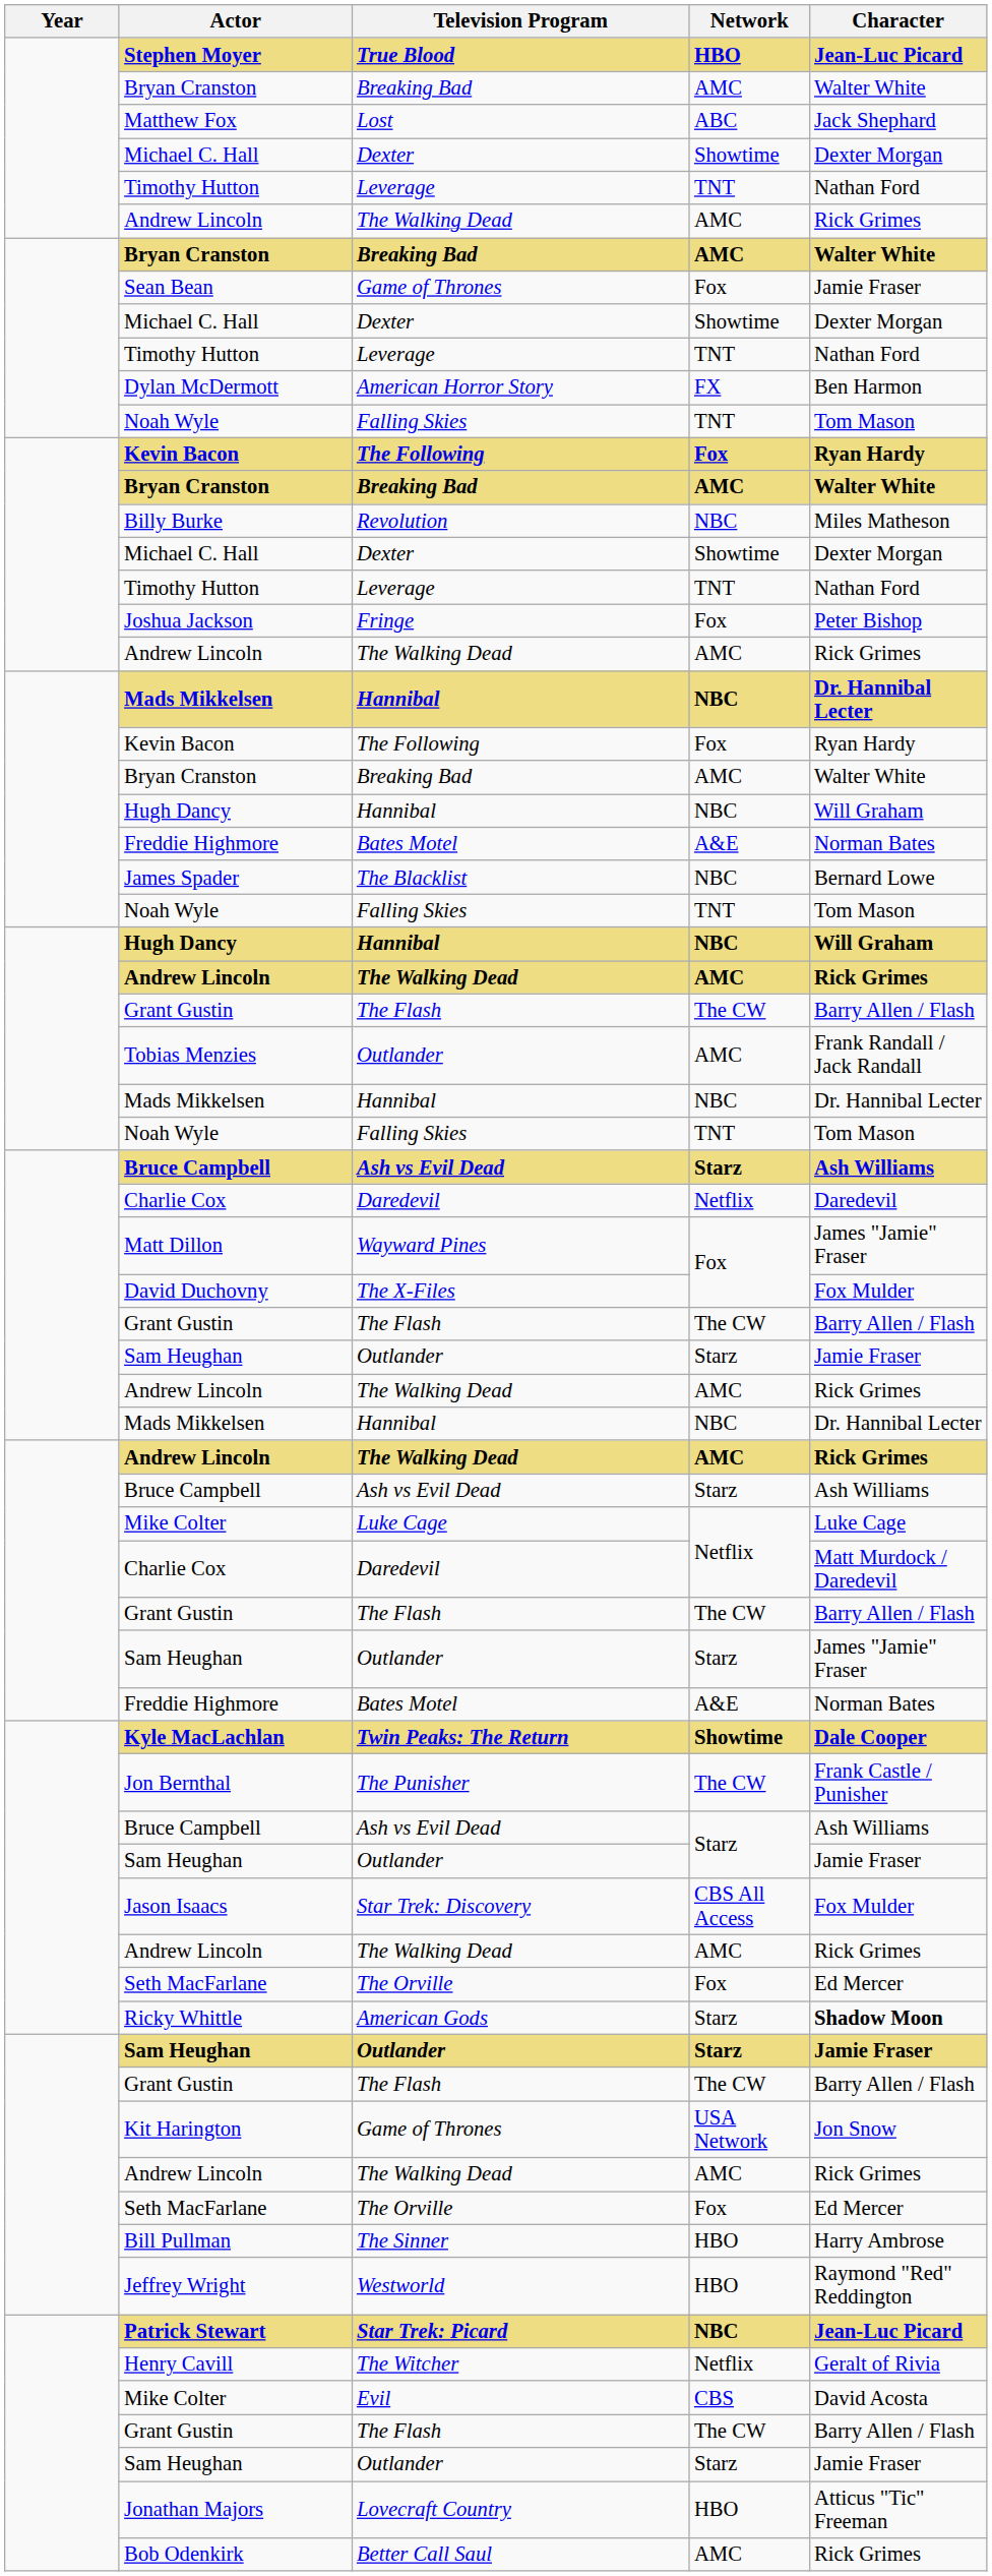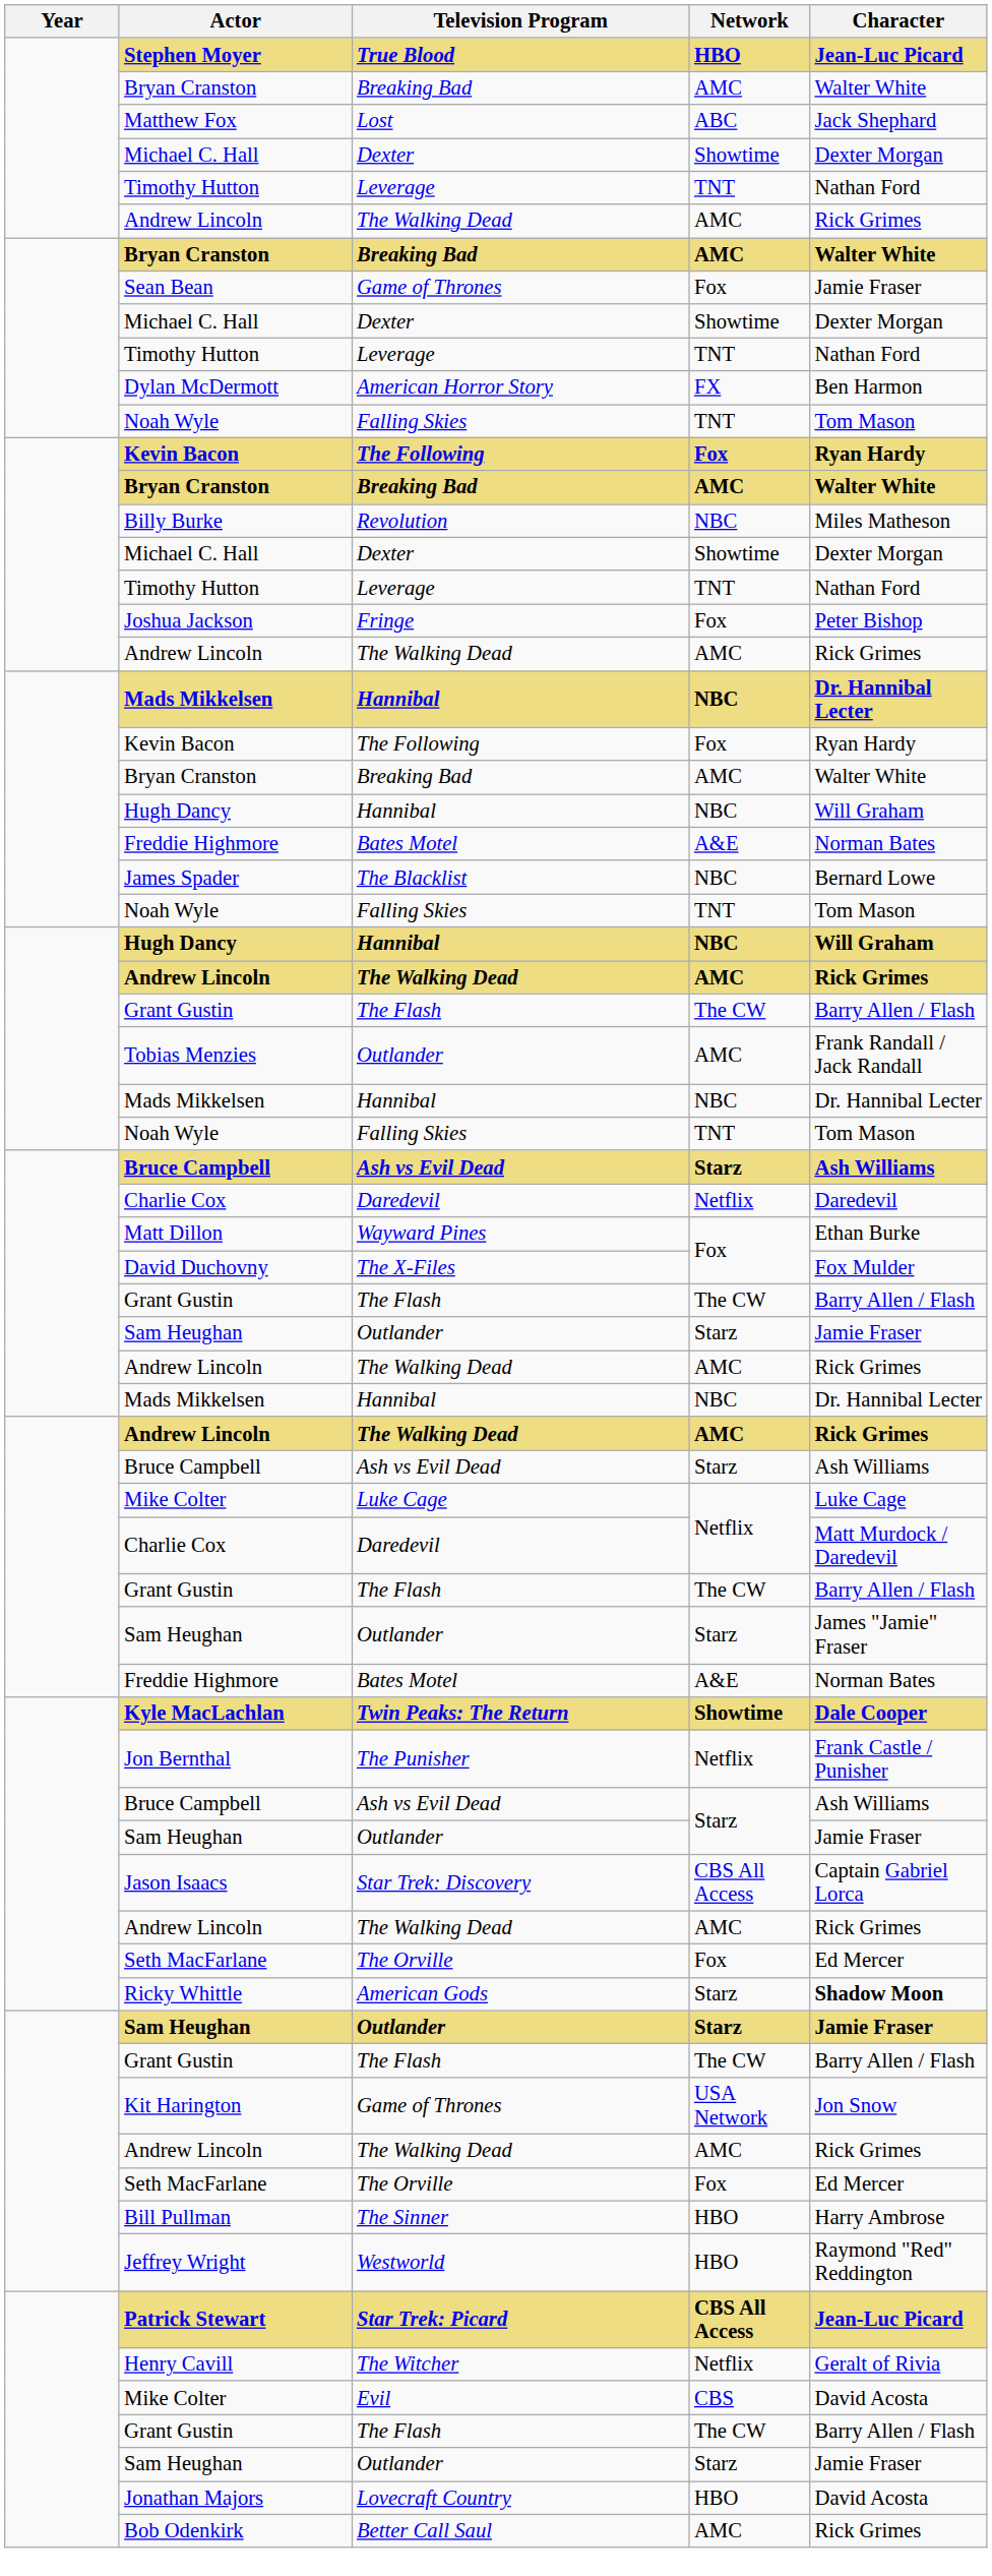 <table class="wikitable" width="750px" border="1" cellpadding="5" cellspacing="0" align="centre">
 <tr>
 <th width="80px">Year</th>
 <th width="170px">Actor</th>
 <th width="250px">Television Program</th>
 <th>Network</th>
 <th>Character</th>
 </tr>
 <tr>
 <td rowspan=6></td>
 <td style="background:#EEDD82"><strong><a href='#'>Stephen Moyer</a></strong></td>
 <td style="background:#EEDD82"><strong><em><a href='#'>True Blood</a></em></strong></td>
 <td style="background:#EEDD82"><strong><a href='#'>HBO</a></strong></td>
 <td style="background:#EEDD82"><strong><a href='#'>Jean-Luc Picard</a></strong></td>
 </tr>
 <tr>
 <td><a href='#'>Bryan Cranston</a></td>
 <td><em><a href='#'>Breaking Bad</a></em></td>
 <td><a href='#'>AMC</a></td>
 <td><a href='#'>Walter White</a></td>
 </tr>
 <tr>
 <td><a href='#'>Matthew Fox</a></td>
 <td><em><a href='#'>Lost</a></em></td>
 <td><a href='#'>ABC</a></td>
 <td><a href='#'>Jack Shephard</a></td>
 </tr>
 <tr>
 <td><a href='#'>Michael C. Hall</a></td>
 <td><em><a href='#'>Dexter</a></em></td>
 <td><a href='#'>Showtime</a></td>
 <td><a href='#'>Dexter Morgan</a></td>
 </tr>
 <tr>
 <td><a href='#'>Timothy Hutton</a></td>
 <td><em><a href='#'>Leverage</a></em></td>
 <td><a href='#'>TNT</a></td>
 <td>Nathan Ford</td>
 </tr>
 <tr>
 <td><a href='#'>Andrew Lincoln</a></td>
 <td><em><a href='#'>The Walking Dead</a></em></td>
 <td>AMC</td>
 <td><a href='#'>Rick Grimes</a></td>
 </tr>
 <tr>
 <td rowspan=6></td>
 <td style="background:#EEDD82"><strong>Bryan Cranston</strong></td>
 <td style="background:#EEDD82"><strong><em>Breaking Bad</em></strong></td>
 <td style="background:#EEDD82"><strong>AMC</strong></td>
 <td style="background:#EEDD82"><strong>Walter White</strong></td>
 </tr>
 <tr>
 <td><a href='#'>Sean Bean</a></td>
 <td><em><a href='#'>Game of Thrones</a></em></td>
 <td>Fox</td>
 <td>Jamie Fraser</td>
 </tr>
 <tr>
 <td>Michael C. Hall</td>
 <td><em>Dexter</em></td>
 <td>Showtime</td>
 <td>Dexter Morgan</td>
 </tr>
 <tr>
 <td>Timothy Hutton</td>
 <td><em>Leverage</em></td>
 <td>TNT</td>
 <td>Nathan Ford</td>
 </tr>
 <tr>
 <td><a href='#'>Dylan McDermott</a></td>
 <td><em><a href='#'>American Horror Story</a></em></td>
 <td><a href='#'>FX</a></td>
 <td>Ben Harmon</td>
 </tr>
 <tr>
 <td><a href='#'>Noah Wyle</a></td>
 <td><em><a href='#'>Falling Skies</a></em></td>
 <td>TNT</td>
 <td><a href='#'>Tom Mason</a></td>
 </tr>
 <tr>
 <td rowspan=7></td>
 <td style="background:#EEDD82"><strong><a href='#'>Kevin Bacon</a></strong></td>
 <td style="background:#EEDD82"><strong><em><a href='#'>The Following</a></em></strong></td>
 <td style="background:#EEDD82"><strong><a href='#'>Fox</a></strong></td>
 <td style="background:#EEDD82"><strong>Ryan Hardy</strong></td>
 </tr>
 <tr>
 <td style="background:#EEDD82"><strong>Bryan Cranston</strong></td>
 <td style="background:#EEDD82"><strong><em>Breaking Bad</em></strong></td>
 <td style="background:#EEDD82"><strong>AMC</strong></td>
 <td style="background:#EEDD82"><strong>Walter White</strong></td>
 </tr>
 <tr>
 <td><a href='#'>Billy Burke</a></td>
 <td><em><a href='#'>Revolution</a></em></td>
 <td><a href='#'>NBC</a></td>
 <td>Miles Matheson</td>
 </tr>
 <tr>
 <td>Michael C. Hall</td>
 <td><em>Dexter</em></td>
 <td>Showtime</td>
 <td>Dexter Morgan</td>
 </tr>
 <tr>
 <td>Timothy Hutton</td>
 <td><em>Leverage</em></td>
 <td>TNT</td>
 <td>Nathan Ford</td>
 </tr>
 <tr>
 <td><a href='#'>Joshua Jackson</a></td>
 <td><em><a href='#'>Fringe</a></em></td>
 <td>Fox</td>
 <td><a href='#'>Peter Bishop</a></td>
 </tr>
 <tr>
 <td>Andrew Lincoln</td>
 <td><em>The Walking Dead</em></td>
 <td>AMC</td>
 <td>Rick Grimes</td>
 </tr>
 <tr>
 <td rowspan=7></td>
 <td style="background:#EEDD82"><strong><a href='#'>Mads Mikkelsen</a></strong></td>
 <td style="background:#EEDD82"><strong><em><a href='#'>Hannibal</a></em></strong></td>
 <td style="background:#EEDD82"><strong>NBC</strong></td>
 <td style="background:#EEDD82"><strong><a href='#'>Dr. Hannibal Lecter</a></strong></td>
 </tr>
 <tr>
 <td>Kevin Bacon</td>
 <td><em>The Following</em></td>
 <td>Fox</td>
 <td>Ryan Hardy</td>
 </tr>
 <tr>
 <td>Bryan Cranston</td>
 <td><em>Breaking Bad</em></td>
 <td>AMC</td>
 <td>Walter White</td>
 </tr>
 <tr>
 <td><a href='#'>Hugh Dancy</a></td>
 <td><em>Hannibal</em></td>
 <td>NBC</td>
 <td><a href='#'>Will Graham</a></td>
 </tr>
 <tr>
 <td><a href='#'>Freddie Highmore</a></td>
 <td><em><a href='#'>Bates Motel</a></em></td>
 <td><a href='#'>A&E</a></td>
 <td><a href='#'>Norman Bates</a></td>
 </tr>
 <tr>
 <td><a href='#'>James Spader</a></td>
 <td><em><a href='#'>The Blacklist</a></em></td>
 <td>NBC</td>
 <td>Bernard Lowe</td>
 </tr>
 <tr>
 <td>Noah Wyle</td>
 <td><em>Falling Skies</em></td>
 <td>TNT</td>
 <td>Tom Mason</td>
 </tr>
 <tr>
 <td rowspan=6></td>
 <td style="background:#EEDD82"><strong>Hugh Dancy</strong></td>
 <td style="background:#EEDD82"><strong><em>Hannibal</em></strong></td>
 <td style="background:#EEDD82"><strong>NBC</strong></td>
 <td style="background:#EEDD82"><strong>Will Graham</strong></td>
 </tr>
 <tr>
 <td style="background:#EEDD82"><strong>Andrew Lincoln</strong></td>
 <td style="background:#EEDD82"><strong><em>The Walking Dead</em></strong></td>
 <td style="background:#EEDD82"><strong>AMC</strong></td>
 <td style="background:#EEDD82"><strong>Rick Grimes</strong></td>
 </tr>
 <tr>
 <td><a href='#'>Grant Gustin</a></td>
 <td><em><a href='#'>The Flash</a></em></td>
 <td><a href='#'>The CW</a></td>
 <td><a href='#'>Barry Allen / Flash</a></td>
 </tr>
 <tr>
 <td><a href='#'>Tobias Menzies</a></td>
 <td><em><a href='#'>Outlander</a></em></td>
 <td>AMC</td>
 <td>Frank Randall / Jack Randall</td>
 </tr>
 <tr>
 <td>Mads Mikkelsen</td>
 <td><em>Hannibal</em></td>
 <td>NBC</td>
 <td>Dr. Hannibal Lecter</td>
 </tr>
 <tr>
 <td>Noah Wyle</td>
 <td><em>Falling Skies</em></td>
 <td>TNT</td>
 <td>Tom Mason</td>
 </tr>
 <tr>
 <td rowspan=8></td>
 <td style="background:#EEDD82"><strong><a href='#'>Bruce Campbell</a></strong></td>
 <td style="background:#EEDD82"><strong><em><a href='#'>Ash vs Evil Dead</a></em></strong></td>
 <td style="background:#EEDD82"><strong>Starz</strong></td>
 <td style="background:#EEDD82"><strong><a href='#'>Ash Williams</a></strong></td>
 </tr>
 <tr>
 <td><a href='#'>Charlie Cox</a></td>
 <td><em><a href='#'>Daredevil</a></em></td>
 <td><a href='#'>Netflix</a></td>
 <td><a href='#'>Daredevil</a></td>
 </tr>
 <tr>
 <td><a href='#'>Matt Dillon</a></td>
 <td><em><a href='#'>Wayward Pines</a></em></td>
 <td rowspan="2">Fox</td>
-<td>James "Jamie" Fraser</td>
+<td>Ethan Burke</td>
 </tr>
 <tr>
 <td><a href='#'>David Duchovny</a></td>
 <td><em><a href='#'>The X-Files</a></em></td>
 <td><a href='#'>Fox Mulder</a></td>
 </tr>
 <tr>
 <td>Grant Gustin</td>
 <td><em>The Flash</em></td>
 <td>The CW</td>
 <td><a href='#'>Barry Allen / Flash</a></td>
 </tr>
 <tr>
 <td><a href='#'>Sam Heughan</a></td>
 <td><em>Outlander</em></td>
 <td>Starz</td>
 <td><a href='#'>Jamie Fraser</a></td>
 </tr>
 <tr>
 <td>Andrew Lincoln</td>
 <td><em>The Walking Dead</em></td>
 <td>AMC</td>
 <td>Rick Grimes</td>
 </tr>
 <tr>
 <td>Mads Mikkelsen</td>
 <td><em>Hannibal</em></td>
 <td>NBC</td>
 <td>Dr. Hannibal Lecter</td>
 </tr>
 <tr>
 <td rowspan=7></td>
 <td style="background:#EEDD82"><strong>Andrew Lincoln</strong></td>
 <td style="background:#EEDD82"><strong><em>The Walking Dead</em></strong></td>
 <td style="background:#EEDD82"><strong>AMC</strong></td>
 <td style="background:#EEDD82"><strong>Rick Grimes</strong></td>
 </tr>
 <tr>
 <td>Bruce Campbell</td>
 <td><em>Ash vs Evil Dead</em></td>
 <td>Starz</td>
 <td>Ash Williams</td>
 </tr>
 <tr>
 <td><a href='#'>Mike Colter</a></td>
 <td><em><a href='#'>Luke Cage</a></em></td>
 <td rowspan="2">Netflix</td>
 <td><a href='#'>Luke Cage</a></td>
 </tr>
 <tr>
 <td>Charlie Cox</td>
 <td><em>Daredevil</em></td>
 <td><a href='#'>Matt Murdock / Daredevil</a></td>
 </tr>
 <tr>
 <td>Grant Gustin</td>
 <td><em>The Flash</em></td>
 <td>The CW</td>
 <td><a href='#'>Barry Allen / Flash</a></td>
 </tr>
 <tr>
 <td>Sam Heughan</td>
 <td><em>Outlander</em></td>
 <td>Starz</td>
 <td>James "Jamie" Fraser</td>
 </tr>
 <tr>
 <td>Freddie Highmore</td>
 <td><em>Bates Motel</em></td>
 <td>A&E</td>
 <td>Norman Bates</td>
 </tr>
 <tr>
 <td rowspan=8></td>
 <td style="background:#EEDD82"><strong><a href='#'>Kyle MacLachlan</a></strong></td>
 <td style="background:#EEDD82"><strong><em><a href='#'>Twin Peaks: The Return</a></em></strong></td>
 <td style="background:#EEDD82"><strong>Showtime</strong></td>
 <td style="background:#EEDD82"><strong><a href='#'>Dale Cooper</a></strong></td>
 </tr>
 <tr>
 <td><a href='#'>Jon Bernthal</a></td>
 <td><em><a href='#'>The Punisher</a></em></td>
-<td><a href='#'>The CW</a></td>
+<td>Netflix</td>
 <td><a href='#'>Frank Castle / Punisher</a></td>
 </tr>
 <tr>
 <td>Bruce Campbell</td>
 <td><em>Ash vs Evil Dead</em></td>
 <td rowspan="2">Starz</td>
 <td>Ash Williams</td>
 </tr>
 <tr>
 <td>Sam Heughan</td>
 <td><em>Outlander</em></td>
 <td>Jamie Fraser</td>
 </tr>
 <tr>
 <td><a href='#'>Jason Isaacs</a></td>
 <td><em><a href='#'>Star Trek: Discovery</a></em></td>
 <td><a href='#'>CBS All Access</a></td>
-<td><a href='#'>Fox Mulder</a></td>
+<td>Captain <a href='#'>Gabriel Lorca</a></td>
 </tr>
 <tr>
 <td>Andrew Lincoln</td>
 <td><em>The Walking Dead</em></td>
 <td>AMC</td>
 <td>Rick Grimes</td>
 </tr>
 <tr>
 <td><a href='#'>Seth MacFarlane</a></td>
 <td><em><a href='#'>The Orville</a></em></td>
 <td>Fox</td>
 <td>Ed Mercer</td>
 </tr>
 <tr>
 <td><a href='#'>Ricky Whittle</a></td>
 <td><em><a href='#'>American Gods</a></em></td>
 <td>Starz</td>
 <td><strong>Shadow Moon</strong></td>
 </tr>
 <tr>
 <td rowspan=7></td>
 <td style="background:#EEDD82"><strong>Sam Heughan</strong></td>
 <td style="background:#EEDD82"><strong><em>Outlander</em></strong></td>
 <td style="background:#EEDD82"><strong>Starz</strong></td>
 <td style="background:#EEDD82"><strong>Jamie Fraser</strong></td>
 </tr>
 <tr>
 <td>Grant Gustin</td>
 <td><em>The Flash</em></td>
 <td>The CW</td>
 <td>Barry Allen / Flash</td>
 </tr>
 <tr>
 <td><a href='#'>Kit Harington</a></td>
 <td><em>Game of Thrones</em></td>
 <td><a href='#'>USA Network</a></td>
 <td><a href='#'>Jon Snow</a></td>
 </tr>
 <tr>
 <td>Andrew Lincoln</td>
 <td><em>The Walking Dead</em></td>
 <td>AMC</td>
 <td>Rick Grimes</td>
 </tr>
 <tr>
 <td>Seth MacFarlane</td>
 <td><em>The Orville</em></td>
 <td>Fox</td>
 <td>Ed Mercer</td>
 </tr>
 <tr>
 <td><a href='#'>Bill Pullman</a></td>
 <td><em><a href='#'>The Sinner</a></em></td>
 <td>HBO</td>
 <td>Harry Ambrose</td>
 </tr>
 <tr>
 <td><a href='#'>Jeffrey Wright</a></td>
 <td><em><a href='#'>Westworld</a></em></td>
 <td>HBO</td>
 <td>Raymond "Red" Reddington</td>
 </tr>
 <tr>
 <td rowspan=7></td>
 <td style="background:#EEDD82"><strong><a href='#'>Patrick Stewart</a></strong></td>
 <td style="background:#EEDD82"><strong><em><a href='#'>Star Trek: Picard</a></em></strong></td>
-<td style="background:#EEDD82"><strong>NBC</strong></td>
+<td style="background:#EEDD82"><strong>CBS All Access</strong></td>
 <td style="background:#EEDD82"><strong><a href='#'>Jean-Luc Picard</a></strong></td>
 </tr>
 <tr>
 <td><a href='#'>Henry Cavill</a></td>
 <td><em><a href='#'>The Witcher</a></em></td>
 <td>Netflix</td>
 <td><a href='#'>Geralt of Rivia</a></td>
 </tr>
 <tr>
 <td>Mike Colter</td>
 <td><em><a href='#'>Evil</a></em></td>
 <td><a href='#'>CBS</a></td>
 <td>David Acosta</td>
 </tr>
 <tr>
 <td>Grant Gustin</td>
 <td><em>The Flash</em></td>
 <td>The CW</td>
 <td>Barry Allen / Flash</td>
 </tr>
 <tr>
 <td>Sam Heughan</td>
 <td><em>Outlander</em></td>
 <td>Starz</td>
 <td>Jamie Fraser</td>
 </tr>
 <tr>
 <td><a href='#'>Jonathan Majors</a></td>
 <td><em><a href='#'>Lovecraft Country</a></em></td>
 <td>HBO</td>
-<td>Atticus "Tic" Freeman</td>
+<td>David Acosta</td>
 </tr>
 <tr>
 <td><a href='#'>Bob Odenkirk</a></td>
 <td><em><a href='#'>Better Call Saul</a></em></td>
 <td>AMC</td>
 <td>Rick Grimes</td>
 </tr>
 </table>
